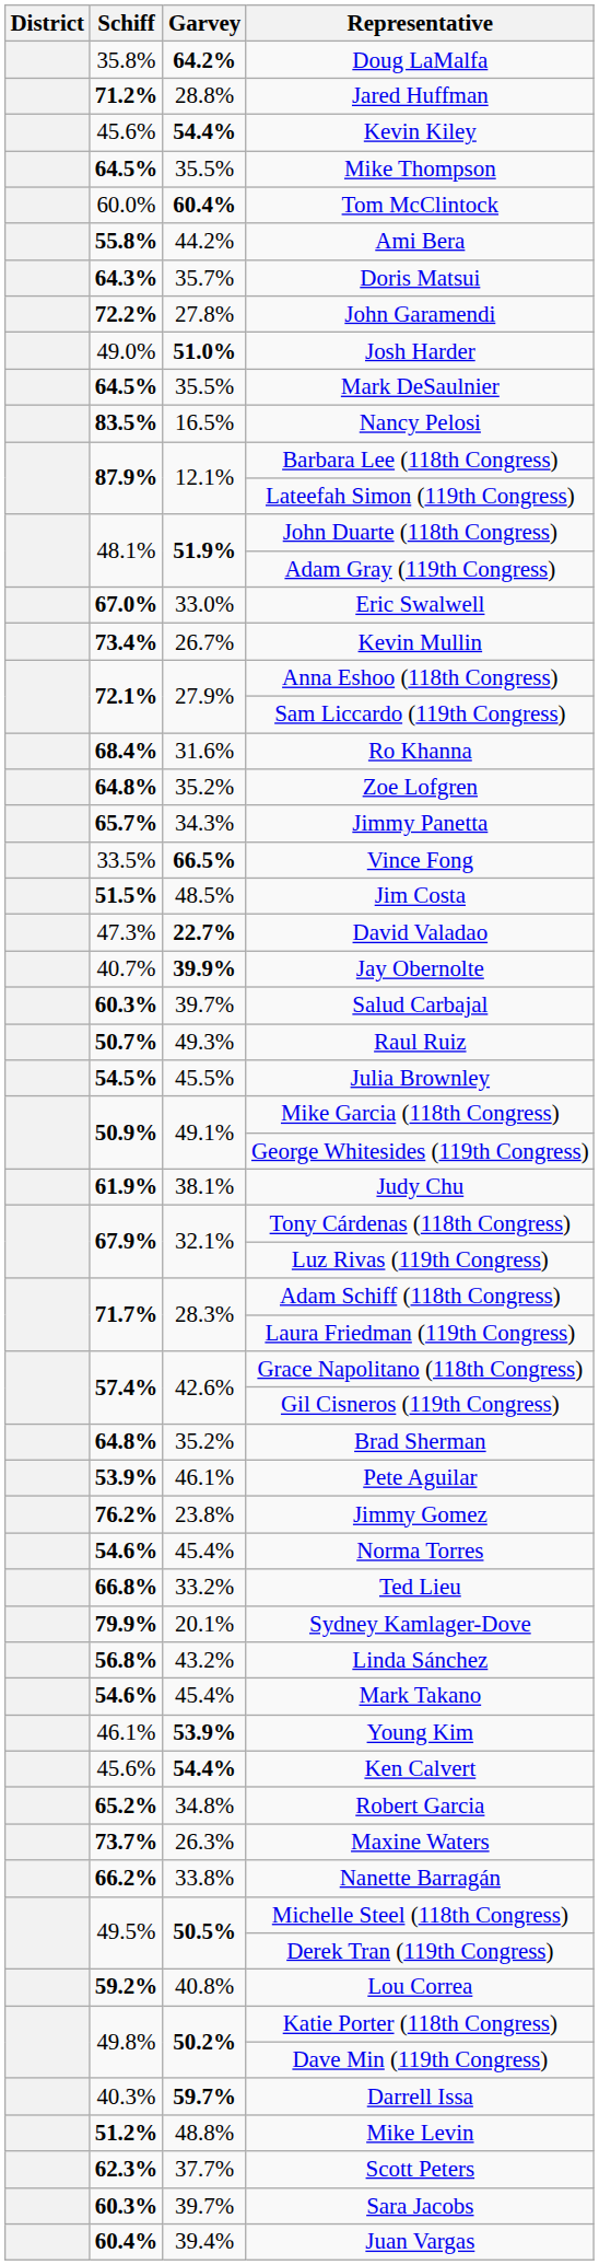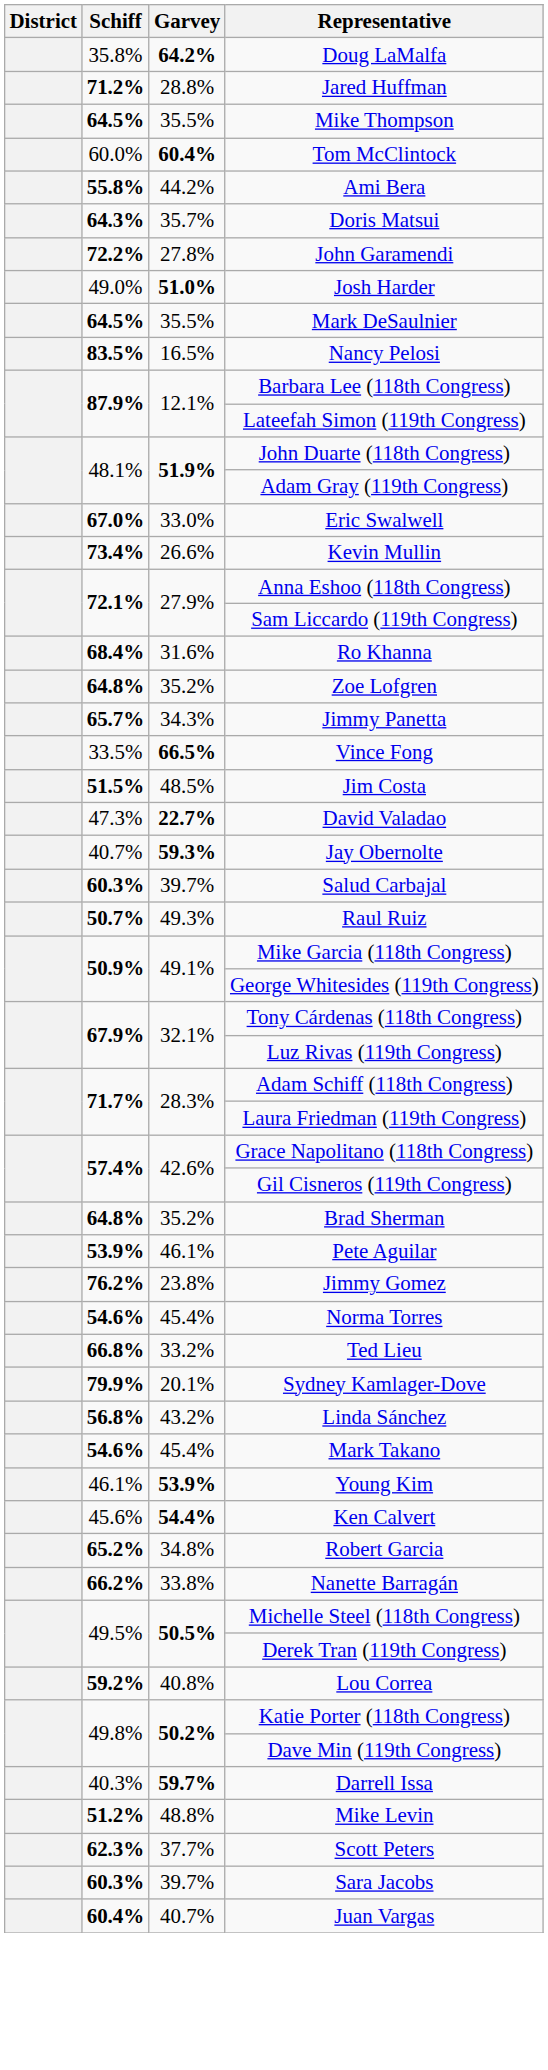 <table class="wikitable sortable">
 <tr>
 <th>District</th>
 <th>Schiff</th>
 <th>Garvey</th>
 <th>Representative</th>
 </tr>
 <tr align=center>
 <th></th>
 <td>35.8%</td>
 <td><strong>64.2%</strong></td>
 <td><a href='#'>Doug LaMalfa</a></td>
 </tr>
 <tr align=center>
 <th></th>
 <td><strong>71.2%</strong></td>
 <td>28.8%</td>
 <td><a href='#'>Jared Huffman</a></td>
-</tr>
-<tr align=center>
-<th></th>
-<td>45.6%</td>
-<td><strong>54.4%</strong></td>
-<td><a href='#'>Kevin Kiley</a></td>
 </tr>
 <tr align=center>
 <th></th>
 <td><strong>64.5%</strong></td>
 <td>35.5%</td>
 <td><a href='#'>Mike Thompson</a></td>
 </tr>
 <tr align=center>
 <th></th>
 <td>60.0%</td>
 <td><strong>60.4%</strong></td>
 <td><a href='#'>Tom McClintock</a></td>
 </tr>
 <tr align=center>
 <th></th>
 <td><strong>55.8%</strong></td>
 <td>44.2%</td>
 <td><a href='#'>Ami Bera</a></td>
 </tr>
 <tr align=center>
 <th></th>
 <td><strong>64.3%</strong></td>
 <td>35.7%</td>
 <td><a href='#'>Doris Matsui</a></td>
 </tr>
 <tr align=center>
 <th></th>
 <td><strong>72.2%</strong></td>
 <td>27.8%</td>
 <td><a href='#'>John Garamendi</a></td>
 </tr>
 <tr align=center>
 <th></th>
 <td>49.0%</td>
 <td><strong>51.0%</strong></td>
 <td><a href='#'>Josh Harder</a></td>
 </tr>
 <tr align=center>
 <th></th>
 <td><strong>64.5%</strong></td>
 <td>35.5%</td>
 <td><a href='#'>Mark DeSaulnier</a></td>
 </tr>
 <tr align=center>
 <th></th>
 <td><strong>83.5%</strong></td>
 <td>16.5%</td>
 <td><a href='#'>Nancy Pelosi</a></td>
 </tr>
 <tr align=center>
 <th rowspan=2 ></th>
 <td rowspan=2><strong>87.9%</strong></td>
 <td rowspan=2>12.1%</td>
 <td><a href='#'>Barbara Lee</a> (<a href='#'>118th Congress</a>)</td>
 </tr>
 <tr align=center>
 <td><a href='#'>Lateefah Simon</a> (<a href='#'>119th Congress</a>)</td>
 </tr>
 <tr align=center>
 <th rowspan=2 ></th>
 <td rowspan=2>48.1%</td>
 <td rowspan=2><strong>51.9%</strong></td>
 <td><a href='#'>John Duarte</a> (<a href='#'>118th Congress</a>)</td>
 </tr>
 <tr align=center>
 <td><a href='#'>Adam Gray</a> (<a href='#'>119th Congress</a>)</td>
 </tr>
 <tr align=center>
 <th></th>
 <td><strong>67.0%</strong></td>
 <td>33.0%</td>
 <td><a href='#'>Eric Swalwell</a></td>
 </tr>
 <tr align=center>
 <th></th>
 <td><strong>73.4%</strong></td>
-<td>26.7%</td>
+<td>26.6%</td>
 <td><a href='#'>Kevin Mullin</a></td>
 </tr>
 <tr align=center>
 <th rowspan=2 ></th>
 <td rowspan=2><strong>72.1%</strong></td>
 <td rowspan=2>27.9%</td>
 <td><a href='#'>Anna Eshoo</a> (<a href='#'>118th Congress</a>)</td>
 </tr>
 <tr align=center>
 <td><a href='#'>Sam Liccardo</a> (<a href='#'>119th Congress</a>)</td>
 </tr>
 <tr align=center>
 <th></th>
 <td><strong>68.4%</strong></td>
 <td>31.6%</td>
 <td><a href='#'>Ro Khanna</a></td>
 </tr>
 <tr align=center>
 <th></th>
 <td><strong>64.8%</strong></td>
 <td>35.2%</td>
 <td><a href='#'>Zoe Lofgren</a></td>
 </tr>
 <tr align=center>
 <th></th>
 <td><strong>65.7%</strong></td>
 <td>34.3%</td>
 <td><a href='#'>Jimmy Panetta</a></td>
 </tr>
 <tr align=center>
 <th></th>
 <td>33.5%</td>
 <td><strong>66.5%</strong></td>
 <td><a href='#'>Vince Fong</a></td>
 </tr>
 <tr align=center>
 <th></th>
 <td><strong>51.5%</strong></td>
 <td>48.5%</td>
 <td><a href='#'>Jim Costa</a></td>
 </tr>
 <tr align=center>
 <th></th>
 <td>47.3%</td>
 <td><strong>22.7%</strong></td>
 <td><a href='#'>David Valadao</a></td>
 </tr>
 <tr align=center>
 <th></th>
 <td>40.7%</td>
-<td><strong>39.9%</strong></td>
+<td><strong>59.3%</strong></td>
 <td><a href='#'>Jay Obernolte</a></td>
 </tr>
 <tr align=center>
 <th></th>
 <td><strong>60.3%</strong></td>
 <td>39.7%</td>
 <td><a href='#'>Salud Carbajal</a></td>
 </tr>
 <tr align=center>
 <th></th>
 <td><strong>50.7%</strong></td>
 <td>49.3%</td>
 <td><a href='#'>Raul Ruiz</a></td>
 </tr>
 <tr align=center>
-<th></th>
-<td><strong>54.5%</strong></td>
-<td>45.5%</td>
-<td><a href='#'>Julia Brownley</a></td>
-</tr>
-<tr align=center>
 <th rowspan=2 ></th>
 <td rowspan=2><strong>50.9%</strong></td>
 <td rowspan=2>49.1%</td>
 <td><a href='#'>Mike Garcia</a> (<a href='#'>118th Congress</a>)</td>
 </tr>
 <tr align=center>
 <td><a href='#'>George Whitesides</a> (<a href='#'>119th Congress</a>)</td>
-</tr>
-<tr align=center>
-<th></th>
-<td><strong>61.9%</strong></td>
-<td>38.1%</td>
-<td><a href='#'>Judy Chu</a></td>
 </tr>
 <tr align=center>
 <th rowspan=2 ></th>
 <td rowspan=2><strong>67.9%</strong></td>
 <td rowspan=2>32.1%</td>
 <td><a href='#'>Tony Cárdenas</a> (<a href='#'>118th Congress</a>)</td>
 </tr>
 <tr align=center>
 <td><a href='#'>Luz Rivas</a> (<a href='#'>119th Congress</a>)</td>
 </tr>
 <tr align=center>
 <th rowspan=2 ></th>
 <td rowspan=2><strong>71.7%</strong></td>
 <td rowspan=2>28.3%</td>
 <td><a href='#'>Adam Schiff</a> (<a href='#'>118th Congress</a>)</td>
 </tr>
 <tr align=center>
 <td><a href='#'>Laura Friedman</a> (<a href='#'>119th Congress</a>)</td>
 </tr>
 <tr align=center>
 <th rowspan=2 ></th>
 <td rowspan=2><strong>57.4%</strong></td>
 <td rowspan=2>42.6%</td>
 <td><a href='#'>Grace Napolitano</a> (<a href='#'>118th Congress</a>)</td>
 </tr>
 <tr align=center>
 <td><a href='#'>Gil Cisneros</a> (<a href='#'>119th Congress</a>)</td>
 </tr>
 <tr align=center>
 <th></th>
 <td><strong>64.8%</strong></td>
 <td>35.2%</td>
 <td><a href='#'>Brad Sherman</a></td>
 </tr>
 <tr align=center>
 <th></th>
 <td><strong>53.9%</strong></td>
 <td>46.1%</td>
 <td><a href='#'>Pete Aguilar</a></td>
 </tr>
 <tr align=center>
 <th></th>
 <td><strong>76.2%</strong></td>
 <td>23.8%</td>
 <td><a href='#'>Jimmy Gomez</a></td>
 </tr>
 <tr align=center>
 <th></th>
 <td><strong>54.6%</strong></td>
 <td>45.4%</td>
 <td><a href='#'>Norma Torres</a></td>
 </tr>
 <tr align=center>
 <th></th>
 <td><strong>66.8%</strong></td>
 <td>33.2%</td>
 <td><a href='#'>Ted Lieu</a></td>
 </tr>
 <tr align=center>
 <th></th>
 <td><strong>79.9%</strong></td>
 <td>20.1%</td>
 <td><a href='#'>Sydney Kamlager-Dove</a></td>
 </tr>
 <tr align=center>
 <th></th>
 <td><strong>56.8%</strong></td>
 <td>43.2%</td>
 <td><a href='#'>Linda Sánchez</a></td>
 </tr>
 <tr align=center>
 <th></th>
 <td><strong>54.6%</strong></td>
 <td>45.4%</td>
 <td><a href='#'>Mark Takano</a></td>
 </tr>
 <tr align=center>
 <th></th>
 <td>46.1%</td>
 <td><strong>53.9%</strong></td>
 <td><a href='#'>Young Kim</a></td>
 </tr>
 <tr align=center>
 <th></th>
 <td>45.6%</td>
 <td><strong>54.4%</strong></td>
 <td><a href='#'>Ken Calvert</a></td>
 </tr>
 <tr align=center>
 <th></th>
 <td><strong>65.2%</strong></td>
 <td>34.8%</td>
 <td><a href='#'>Robert Garcia</a></td>
 </tr>
 <tr align=center>
 <th></th>
-<td><strong>73.7%</strong></td>
-<td>26.3%</td>
-<td><a href='#'>Maxine Waters</a></td>
-</tr>
-<tr align=center>
-<th></th>
 <td><strong>66.2%</strong></td>
 <td>33.8%</td>
 <td><a href='#'>Nanette Barragán</a></td>
 </tr>
 <tr align=center>
 <th rowspan=2 ></th>
 <td rowspan=2>49.5%</td>
 <td rowspan=2><strong>50.5%</strong></td>
 <td><a href='#'>Michelle Steel</a> (<a href='#'>118th Congress</a>)</td>
 </tr>
 <tr align=center>
 <td><a href='#'>Derek Tran</a> (<a href='#'>119th Congress</a>)</td>
 </tr>
 <tr align=center>
 <th></th>
 <td><strong>59.2%</strong></td>
 <td>40.8%</td>
 <td><a href='#'>Lou Correa</a></td>
 </tr>
 <tr align=center>
 <th rowspan=2 ></th>
 <td rowspan=2>49.8%</td>
 <td rowspan=2><strong>50.2%</strong></td>
 <td><a href='#'>Katie Porter</a> (<a href='#'>118th Congress</a>)</td>
 </tr>
 <tr align=center>
 <td><a href='#'>Dave Min</a> (<a href='#'>119th Congress</a>)</td>
 </tr>
 <tr align=center>
 <th></th>
 <td>40.3%</td>
 <td><strong>59.7%</strong></td>
 <td><a href='#'>Darrell Issa</a></td>
 </tr>
 <tr align=center>
 <th></th>
 <td><strong>51.2%</strong></td>
 <td>48.8%</td>
 <td><a href='#'>Mike Levin</a></td>
 </tr>
 <tr align=center>
 <th></th>
 <td><strong>62.3%</strong></td>
 <td>37.7%</td>
 <td><a href='#'>Scott Peters</a></td>
 </tr>
 <tr align=center>
 <th></th>
 <td><strong>60.3%</strong></td>
 <td>39.7%</td>
 <td><a href='#'>Sara Jacobs</a></td>
 </tr>
 <tr align=center>
 <th></th>
 <td><strong>60.4%</strong></td>
-<td>39.4%</td>
+<td>40.7%</td>
 <td><a href='#'>Juan Vargas</a></td>
 </tr>
 </table>
